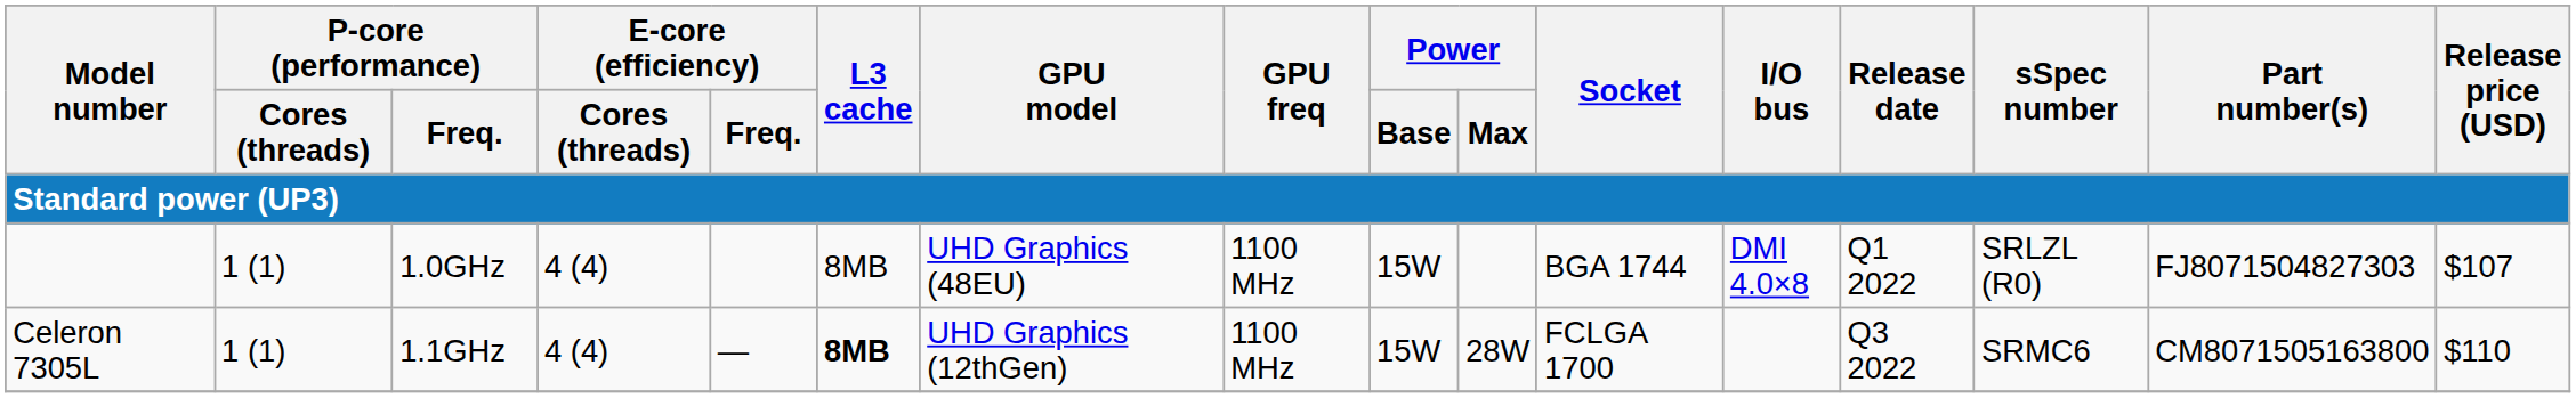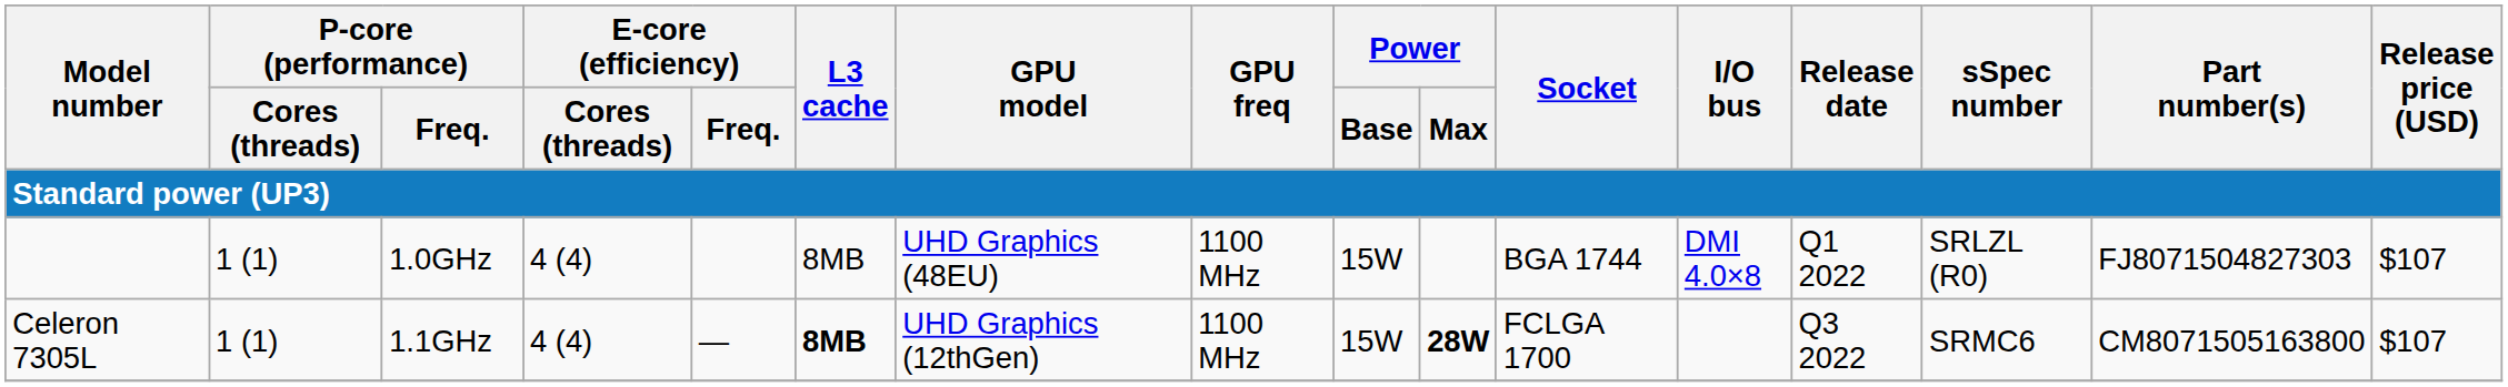 <table class="wikitable" style="font-size:95%">
 <tr>
 <th rowspan=2>Model<br>number</th>
 <th colspan=2>P-core (performance)</th>
 <th colspan=2>E-core (efficiency)</th>
 <th rowspan=2><a href='#'>L3<br>cache</a></th>
 <th rowspan=2>GPU<br>model</th>
 <th rowspan=2>GPU<br>freq</th>
 <th colspan=2><a href='#'>Power</a></th>
 <th rowspan=2><a href='#'>Socket</a></th>
 <th rowspan=2>I/O bus</th>
 <th rowspan=2>Release<br>date</th>
 <th rowspan=2>sSpec<br>number</th>
 <th rowspan=2>Part<br>number(s)</th>
 <th rowspan=2>Release<br>price <br>(USD)</th>
 </tr>
 <tr>
 <th>Cores<br>(threads)</th>
 <th>Freq. </th>
 <th>Cores<br>(threads)</th>
 <th>Freq. </th>
 <th>Base</th>
 <th>Max</th>
 </tr>
 <tr>
 <td align="left" colspan=20 style="background:#127cc1;color: white"><strong>Standard power (UP3)</strong></td>
 </tr>
 <tr>
 <td></td>
 <td>1 (1)</td>
 <td>1.0GHz</td>
 <td>4 (4)</td>
 <td></td>
 <td>8MB</td>
 <td><a href='#'>UHD Graphics</a> (48EU)</td>
 <td>1100 MHz</td>
 <td>15W</td>
 <td></td>
 <td>BGA 1744</td>
 <td><a href='#'>DMI <br>4.0×8</a></td>
 <td>Q1 2022</td>
 <td>SRLZL (R0)</td>
 <td>FJ8071504827303</td>
 <td>$107</td>
 </tr>
 <tr>
 <td>Celeron 7305L</td>
 <td>1 (1)</td>
 <td>1.1GHz</td>
 <td>4 (4)</td>
 <td>—</td>
 <td><strong>8MB</strong></td>
 <td><a href='#'>UHD Graphics</a> <br>(12thGen)</td>
 <td>1100 MHz</td>
 <td>15W</td>
-<td>28W</td>
+<td><strong>28W</strong></td>
 <td>FCLGA 1700</td>
 <td></td>
 <td>Q3 2022</td>
 <td>SRMC6</td>
 <td>CM8071505163800</td>
-<td>$110</td>
+<td>$107</td>
 </tr>
 <tr>
 </tr>
 </table>
